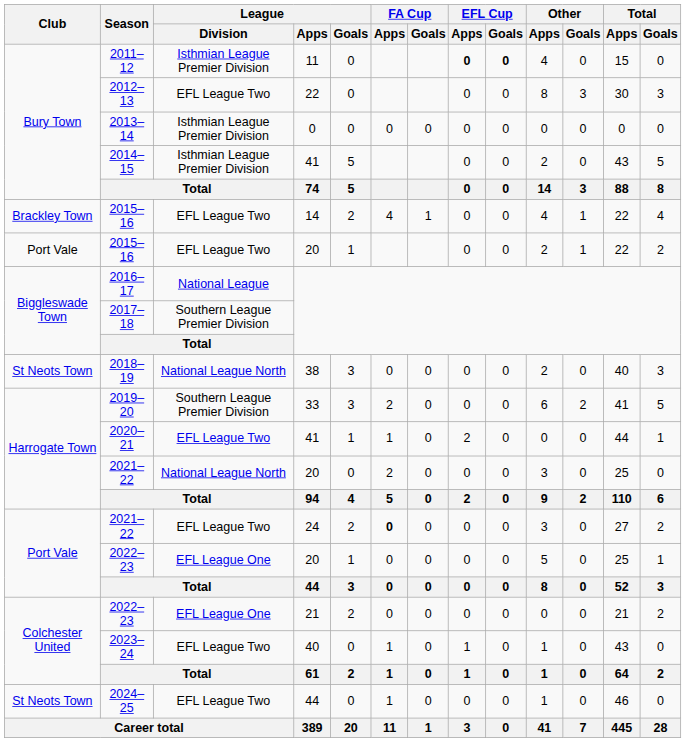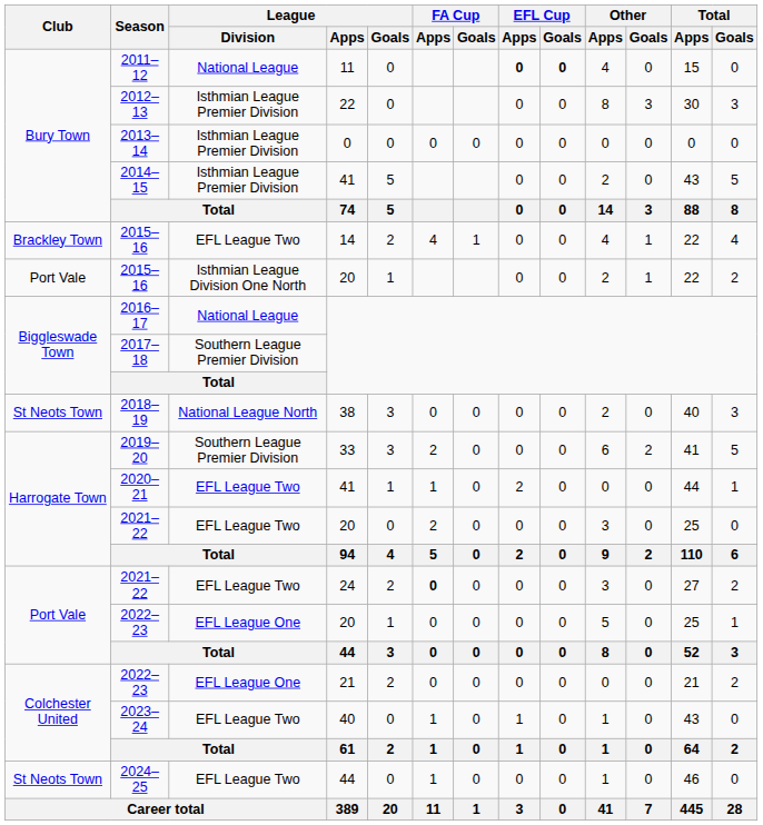 <table class="wikitable" style="text-align:center">
 <tr>
 <th rowspan="2">Club</th>
 <th rowspan="2">Season</th>
 <th colspan="3">League</th>
 <th colspan="2"><a href='#'>FA Cup</a></th>
 <th colspan="2"><a href='#'>EFL Cup</a></th>
 <th colspan="2">Other</th>
 <th colspan="2">Total</th>
 </tr>
 <tr>
 <th>Division</th>
 <th>Apps</th>
 <th>Goals</th>
 <th>Apps</th>
 <th>Goals</th>
 <th>Apps</th>
 <th>Goals</th>
 <th>Apps</th>
 <th>Goals</th>
 <th>Apps</th>
 <th>Goals</th>
 </tr>
 <tr>
 <td rowspan="5"><a href='#'>Bury Town</a></td>
 <td><a href='#'>2011–12</a></td>
-<td><a href='#'>Isthmian League</a> Premier Division</td>
+<td><a href='#'>National League</a></td>
 <td>11</td>
 <td>0</td>
 <td></td>
 <td></td>
 <td><strong>0</strong></td>
 <td><strong>0</strong></td>
 <td>4</td>
 <td>0</td>
 <td>15</td>
 <td>0</td>
 </tr>
 <tr>
 <td><a href='#'>2012–13</a></td>
-<td>EFL League Two</td>
+<td>Isthmian League Premier Division</td>
 <td>22</td>
 <td>0</td>
 <td></td>
 <td></td>
 <td>0</td>
 <td>0</td>
 <td>8</td>
 <td>3</td>
 <td>30</td>
 <td>3</td>
 </tr>
 <tr>
 <td><a href='#'>2013–14</a></td>
 <td>Isthmian League Premier Division</td>
 <td>0</td>
 <td>0</td>
 <td>0</td>
 <td>0</td>
 <td>0</td>
 <td>0</td>
 <td>0</td>
 <td>0</td>
 <td>0</td>
 <td>0</td>
 </tr>
 <tr>
 <td><a href='#'>2014–15</a></td>
 <td>Isthmian League Premier Division</td>
 <td>41</td>
 <td>5</td>
 <td></td>
 <td></td>
 <td>0</td>
 <td>0</td>
 <td>2</td>
 <td>0</td>
 <td>43</td>
 <td>5</td>
 </tr>
 <tr>
 <th colspan="2">Total</th>
 <th>74</th>
 <th>5</th>
 <th></th>
 <th></th>
 <th>0</th>
 <th>0</th>
 <th>14</th>
 <th>3</th>
 <th>88</th>
 <th>8</th>
 </tr>
 <tr>
 <td><a href='#'>Brackley Town</a></td>
 <td><a href='#'>2015–16</a></td>
 <td>EFL League Two</td>
 <td>14</td>
 <td>2</td>
 <td>4</td>
 <td>1</td>
 <td>0</td>
 <td>0</td>
 <td>4</td>
 <td>1</td>
 <td>22</td>
 <td>4</td>
 </tr>
 <tr>
 <td>Port Vale</td>
 <td><a href='#'>2015–16</a></td>
-<td>EFL League Two</td>
+<td>Isthmian League Division One North</td>
 <td>20</td>
 <td>1</td>
 <td></td>
 <td></td>
 <td>0</td>
 <td>0</td>
 <td>2</td>
 <td>1</td>
 <td>22</td>
 <td>2</td>
 </tr>
 <tr>
 <td rowspan="3"><a href='#'>Biggleswade Town</a></td>
 <td><a href='#'>2016–17</a></td>
 <td><a href='#'>National League</a></td>
 </tr>
 <tr>
 <td><a href='#'>2017–18</a></td>
 <td>Southern League Premier Division</td>
 </tr>
 <tr>
 <th colspan="2">Total</th>
 </tr>
 <tr>
 <td><a href='#'>St Neots Town</a></td>
 <td><a href='#'>2018–19</a></td>
 <td><a href='#'>National League North</a></td>
 <td>38</td>
 <td>3</td>
 <td>0</td>
 <td>0</td>
 <td>0</td>
 <td>0</td>
 <td>2</td>
 <td>0</td>
 <td>40</td>
 <td>3</td>
 </tr>
 <tr>
 <td rowspan="4"><a href='#'>Harrogate Town</a></td>
 <td><a href='#'>2019–20</a></td>
 <td>Southern League Premier Division</td>
 <td>33</td>
 <td>3</td>
 <td>2</td>
 <td>0</td>
 <td>0</td>
 <td>0</td>
 <td>6</td>
 <td>2</td>
 <td>41</td>
 <td>5</td>
 </tr>
 <tr>
 <td><a href='#'>2020–21</a></td>
 <td><a href='#'>EFL League Two</a></td>
 <td>41</td>
 <td>1</td>
 <td>1</td>
 <td>0</td>
 <td>2</td>
 <td>0</td>
 <td>0</td>
 <td>0</td>
 <td>44</td>
 <td>1</td>
 </tr>
 <tr>
 <td><a href='#'>2021–22</a></td>
-<td><a href='#'>National League North</a></td>
+<td>EFL League Two</td>
 <td>20</td>
 <td>0</td>
 <td>2</td>
 <td>0</td>
 <td>0</td>
 <td>0</td>
 <td>3</td>
 <td>0</td>
 <td>25</td>
 <td>0</td>
 </tr>
 <tr>
 <th colspan="2">Total</th>
 <th>94</th>
 <th>4</th>
 <th>5</th>
 <th>0</th>
 <th>2</th>
 <th>0</th>
 <th>9</th>
 <th>2</th>
 <th>110</th>
 <th>6</th>
 </tr>
 <tr>
 <td rowspan="3"><a href='#'>Port Vale</a></td>
 <td><a href='#'>2021–22</a></td>
 <td>EFL League Two</td>
 <td>24</td>
 <td>2</td>
 <td><strong>0</strong></td>
 <td>0</td>
 <td>0</td>
 <td>0</td>
 <td>3</td>
 <td>0</td>
 <td>27</td>
 <td>2</td>
 </tr>
 <tr>
 <td><a href='#'>2022–23</a></td>
 <td><a href='#'>EFL League One</a></td>
 <td>20</td>
 <td>1</td>
 <td>0</td>
 <td>0</td>
 <td>0</td>
 <td>0</td>
 <td>5</td>
 <td>0</td>
 <td>25</td>
 <td>1</td>
 </tr>
 <tr>
 <th colspan="2">Total</th>
 <th>44</th>
 <th>3</th>
 <th>0</th>
 <th>0</th>
 <th>0</th>
 <th>0</th>
 <th>8</th>
 <th>0</th>
 <th>52</th>
 <th>3</th>
 </tr>
 <tr>
 <td rowspan="3"><a href='#'>Colchester United</a></td>
 <td><a href='#'>2022–23</a></td>
 <td><a href='#'>EFL League One</a></td>
 <td>21</td>
 <td>2</td>
 <td>0</td>
 <td>0</td>
 <td>0</td>
 <td>0</td>
 <td>0</td>
 <td>0</td>
 <td>21</td>
 <td>2</td>
 </tr>
 <tr>
 <td><a href='#'>2023–24</a></td>
 <td>EFL League Two</td>
 <td>40</td>
 <td>0</td>
 <td>1</td>
 <td>0</td>
 <td>1</td>
 <td>0</td>
 <td>1</td>
 <td>0</td>
 <td>43</td>
 <td>0</td>
 </tr>
 <tr>
 <th colspan="2">Total</th>
 <th>61</th>
 <th>2</th>
 <th>1</th>
 <th>0</th>
 <th>1</th>
 <th>0</th>
 <th>1</th>
 <th>0</th>
 <th>64</th>
 <th>2</th>
 </tr>
 <tr>
 <td><a href='#'>St Neots Town</a></td>
 <td><a href='#'>2024–25</a></td>
 <td>EFL League Two</td>
 <td>44</td>
 <td>0</td>
 <td>1</td>
 <td>0</td>
 <td>0</td>
 <td>0</td>
 <td>1</td>
 <td>0</td>
 <td>46</td>
 <td>0</td>
 </tr>
 <tr>
 <th colspan="3">Career total</th>
 <th>389</th>
 <th>20</th>
 <th>11</th>
 <th>1</th>
 <th>3</th>
 <th>0</th>
 <th>41</th>
 <th>7</th>
 <th>445</th>
 <th>28</th>
 </tr>
 </table>
